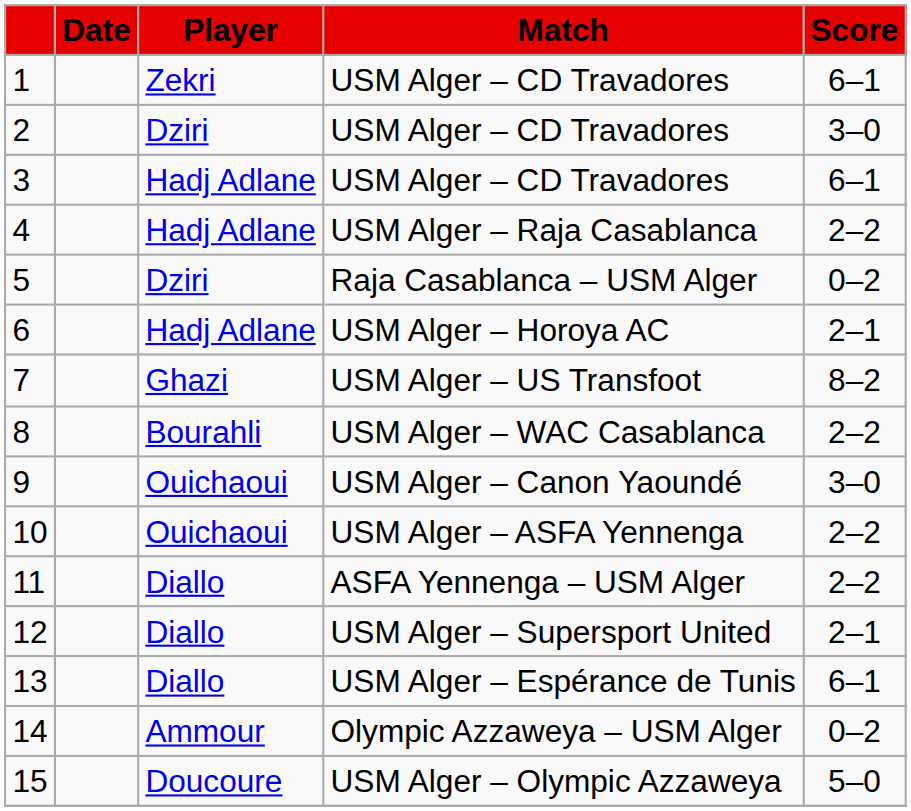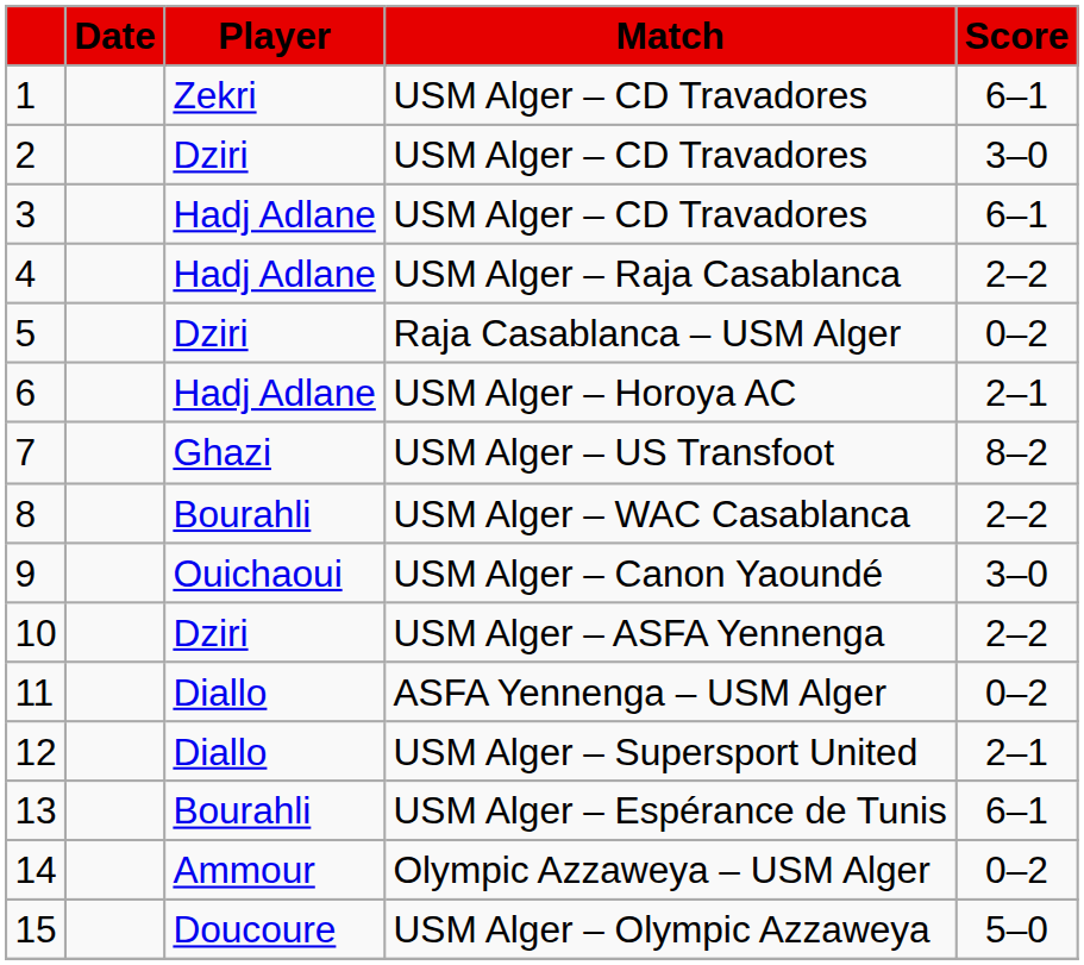 <table border="0" class="wikitable" style="text-align:center;font-size:95%">
 <tr>
 <th style="color:#000000; background:#E60000;"></th>
 <th style="color:#000000; background:#E60000;">Date</th>
 <th style="color:#000000; background:#E60000;">Player</th>
 <th style="color:#000000; background:#E60000;">Match</th>
 <th width="35" style="color:#000000; background:#E60000;">Score</th>
 </tr>
 <tr>
 <td align=left>1</td>
 <td align=left></td>
 <td align=left><a href='#'>Zekri</a></td>
 <td align=left>USM Alger – CD Travadores</td>
 <td align=center>6–1</td>
 </tr>
 <tr>
 <td align=left>2</td>
 <td align=left></td>
 <td align=left><a href='#'>Dziri</a></td>
 <td align=left>USM Alger – CD Travadores</td>
 <td align=center>3–0</td>
 </tr>
 <tr>
 <td align=left>3</td>
 <td align=left></td>
 <td align=left><a href='#'>Hadj Adlane</a></td>
 <td align=left>USM Alger – CD Travadores</td>
 <td align=center>6–1</td>
 </tr>
 <tr>
 <td align=left>4</td>
 <td align=left></td>
 <td align=left><a href='#'>Hadj Adlane</a></td>
 <td align=left>USM Alger – Raja Casablanca</td>
 <td align=center>2–2</td>
 </tr>
 <tr>
 <td align=left>5</td>
 <td align=left></td>
 <td align=left><a href='#'>Dziri</a></td>
 <td align=left>Raja Casablanca – USM Alger</td>
 <td align=center>0–2</td>
 </tr>
 <tr>
 <td align=left>6</td>
 <td align=left></td>
 <td align=left><a href='#'>Hadj Adlane</a></td>
 <td align=left>USM Alger – Horoya AC</td>
 <td align=center>2–1</td>
 </tr>
 <tr>
 <td align=left>7</td>
 <td align=left></td>
 <td align=left><a href='#'>Ghazi</a></td>
 <td align=left>USM Alger – US Transfoot</td>
 <td align=center>8–2</td>
 </tr>
 <tr>
 <td align=left>8</td>
 <td align=left></td>
 <td align=left><a href='#'>Bourahli</a></td>
 <td align=left>USM Alger – WAC Casablanca</td>
 <td align=center>2–2</td>
 </tr>
 <tr>
 <td align=left>9</td>
 <td align=left></td>
 <td align=left><a href='#'>Ouichaoui</a></td>
 <td align=left>USM Alger – Canon Yaoundé</td>
 <td align=center>3–0</td>
 </tr>
 <tr>
 <td align=left>10</td>
 <td align=left></td>
-<td align=left><a href='#'>Ouichaoui</a></td>
+<td align=left><a href='#'>Dziri</a></td>
 <td align=left>USM Alger – ASFA Yennenga</td>
 <td align=center>2–2</td>
 </tr>
 <tr>
 <td align=left>11</td>
 <td align=left></td>
 <td align=left><a href='#'>Diallo</a></td>
 <td align=left>ASFA Yennenga – USM Alger</td>
-<td align=center>2–2</td>
+<td align=center>0–2</td>
 </tr>
 <tr>
 <td align=left>12</td>
 <td align=left></td>
 <td align=left><a href='#'>Diallo</a></td>
 <td align=left>USM Alger – Supersport United</td>
 <td align=center>2–1</td>
 </tr>
 <tr>
 <td align=left>13</td>
 <td align=left></td>
-<td align=left><a href='#'>Diallo</a></td>
+<td align=left><a href='#'>Bourahli</a></td>
 <td align=left>USM Alger – Espérance de Tunis</td>
 <td align=center>6–1</td>
 </tr>
 <tr>
 <td align=left>14</td>
 <td align=left></td>
 <td align=left><a href='#'>Ammour</a></td>
 <td align=left>Olympic Azzaweya – USM Alger</td>
 <td align=center>0–2</td>
 </tr>
 <tr>
 <td align=left>15</td>
 <td align=left></td>
 <td align=left><a href='#'>Doucoure</a></td>
 <td align=left>USM Alger – Olympic Azzaweya</td>
 <td align=center>5–0</td>
 </tr>
 <tr>
 </tr>
 </table>
